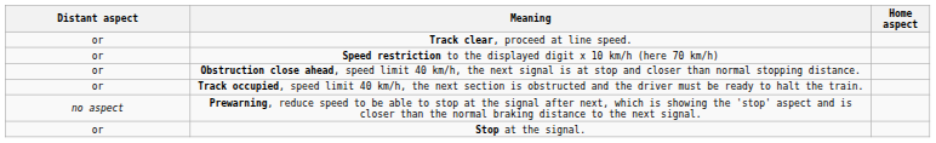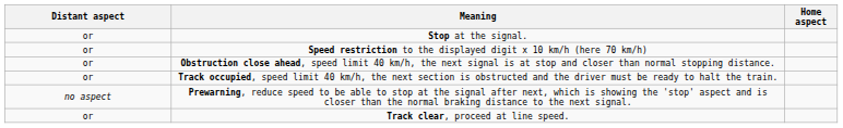 <table class="wikitable" border="1" style="text-align:center;">
 <tr>
 <th width="20%">Distant aspect</th>
 <th>Meaning</th>
 <th>Home aspect</th>
 </tr>
 <tr>
 <td> or </td>
-<td><strong>Track clear</strong>, proceed at line speed.</td>
+<td><strong>Stop</strong> at the signal.</td>
 <td></td>
 </tr>
 <tr>
 <td> or </td>
 <td><strong>Speed restriction</strong> to the displayed digit x 10 km/h (here 70 km/h)</td>
 <td></td>
 </tr>
 <tr>
 <td> or </td>
 <td><strong>Obstruction close ahead</strong>, speed limit  40 km/h, the next signal is at stop and closer than normal stopping distance.</td>
 <td><br></td>
 </tr>
 <tr>
 <td> or </td>
 <td><strong>Track occupied</strong>, speed limit  40 km/h, the next section is obstructed and the driver must be ready to halt the train.</td>
 <td></td>
 </tr>
 <tr>
 <td><em>no aspect</em></td>
 <td><strong>Prewarning</strong>, reduce speed to be able to stop at the signal after next, which is showing the 'stop' aspect and is closer than the normal braking distance to the next signal.</td>
 <td></td>
 </tr>
 <tr>
 <td> or </td>
-<td><strong>Stop</strong> at the signal.</td>
+<td><strong>Track clear</strong>, proceed at line speed.</td>
 <td></td>
 </tr>
 </table>
